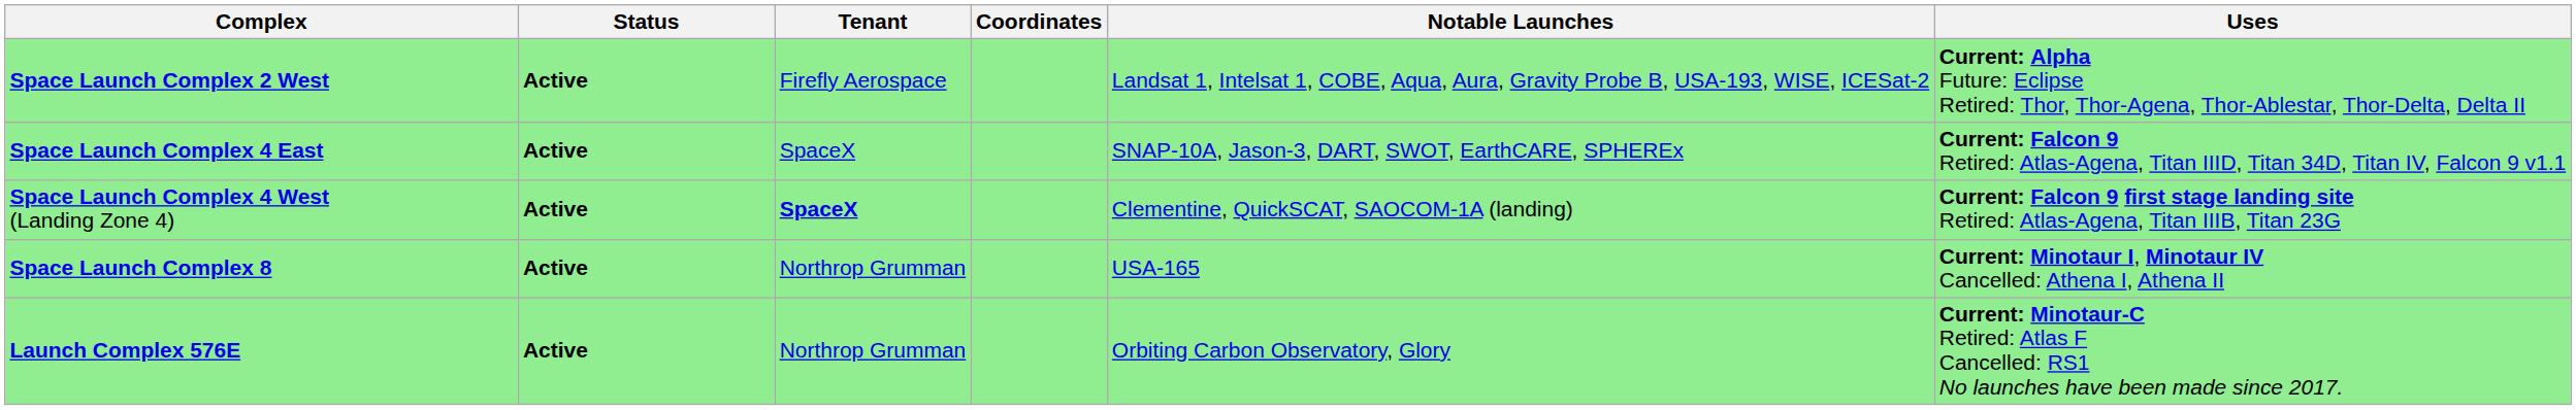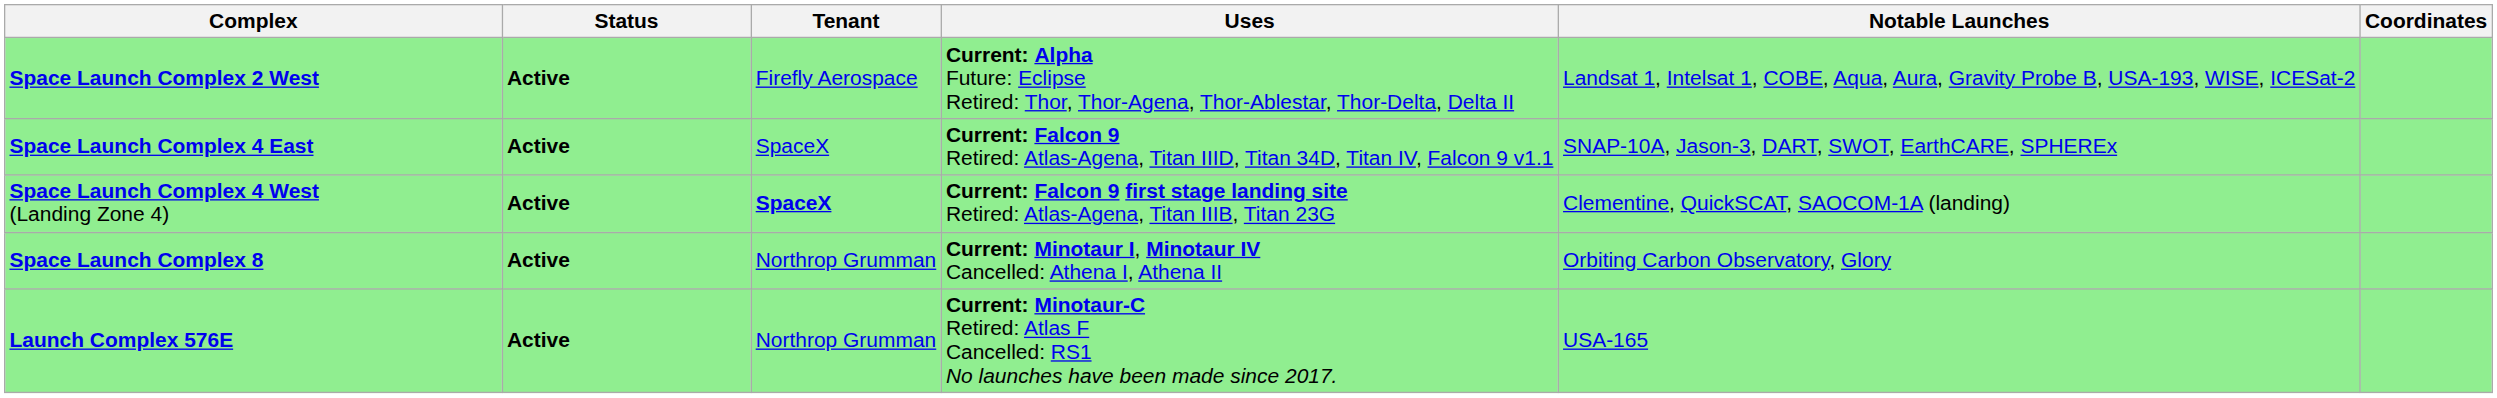 <table class="wikitable">
 <tr>
 <th style="width:20%;">Complex</th>
 <th style="width:10%;">Status</th>
 <th>Tenant</th>
+<th>Uses</th>
+<th>Notable Launches</th>
 <th>Coordinates</th>
-<th>Notable Launches</th>
-<th>Uses</th>
 </tr>
 <tr bgcolor="lightgreen">
 <td><a href='#'><strong>Space Launch Complex 2 West</strong></a></td>
 <td><strong>Active</strong></td>
 <td><a href='#'>Firefly Aerospace</a></td>
+<td><strong>Current:</strong> <strong><a href='#'>Alpha</a></strong><br>Future: <a href='#'>Eclipse</a><br>Retired: <a href='#'>Thor</a>, <a href='#'>Thor-Agena</a>, <a href='#'>Thor-Ablestar</a>, <a href='#'>Thor-Delta</a>, <a href='#'>Delta II</a></td>
+<td><a href='#'>Landsat 1</a>, <a href='#'>Intelsat 1</a>, <a href='#'>COBE</a>, <a href='#'>Aqua</a>, <a href='#'>Aura</a>, <a href='#'>Gravity Probe B</a>, <a href='#'>USA-193</a>, <a href='#'>WISE</a>, <a href='#'>ICESat-2</a></td>
 <td></td>
-<td><a href='#'>Landsat 1</a>, <a href='#'>Intelsat 1</a>, <a href='#'>COBE</a>, <a href='#'>Aqua</a>, <a href='#'>Aura</a>, <a href='#'>Gravity Probe B</a>, <a href='#'>USA-193</a>, <a href='#'>WISE</a>, <a href='#'>ICESat-2</a></td>
-<td><strong>Current:</strong> <strong><a href='#'>Alpha</a></strong><br>Future: <a href='#'>Eclipse</a><br>Retired: <a href='#'>Thor</a>, <a href='#'>Thor-Agena</a>, <a href='#'>Thor-Ablestar</a>, <a href='#'>Thor-Delta</a>, <a href='#'>Delta II</a></td>
 </tr>
 <tr bgcolor="lightgreen">
 <td><a href='#'><strong>Space Launch Complex 4 East</strong></a></td>
 <td><strong>Active</strong></td>
 <td><a href='#'>SpaceX</a></td>
+<td><strong>Current:</strong> <strong><a href='#'>Falcon 9</a></strong><br>Retired: <a href='#'>Atlas-Agena</a>, <a href='#'>Titan IIID</a>, <a href='#'>Titan 34D</a>, <a href='#'>Titan IV</a>, <a href='#'>Falcon 9 v1.1</a></td>
+<td><a href='#'>SNAP-10A</a>, <a href='#'>Jason-3</a>, <a href='#'>DART</a>, <a href='#'>SWOT</a>, <a href='#'>EarthCARE</a>, <a href='#'>SPHEREx</a></td>
 <td></td>
-<td><a href='#'>SNAP-10A</a>, <a href='#'>Jason-3</a>, <a href='#'>DART</a>, <a href='#'>SWOT</a>, <a href='#'>EarthCARE</a>, <a href='#'>SPHEREx</a></td>
-<td><strong>Current:</strong> <strong><a href='#'>Falcon 9</a></strong><br>Retired: <a href='#'>Atlas-Agena</a>, <a href='#'>Titan IIID</a>, <a href='#'>Titan 34D</a>, <a href='#'>Titan IV</a>, <a href='#'>Falcon 9 v1.1</a></td>
 </tr>
 <tr bgcolor="lightgreen">
 <td><a href='#'><strong>Space Launch Complex 4 West</strong></a><br>(Landing Zone 4)</td>
 <td><strong>Active</strong></td>
 <td><strong><a href='#'>SpaceX</a></strong></td>
+<td><strong>Current:</strong> <strong><a href='#'>Falcon 9</a> <a href='#'>first stage landing site</a></strong><br>Retired: <a href='#'>Atlas-Agena</a>, <a href='#'>Titan IIIB</a>, <a href='#'>Titan 23G</a></td>
+<td><a href='#'>Clementine</a>, <a href='#'>QuickSCAT</a>, <a href='#'>SAOCOM-1A</a> (landing)</td>
 <td></td>
-<td><a href='#'>Clementine</a>, <a href='#'>QuickSCAT</a>, <a href='#'>SAOCOM-1A</a> (landing)</td>
-<td><strong>Current:</strong> <strong><a href='#'>Falcon 9</a> <a href='#'>first stage landing site</a></strong><br>Retired: <a href='#'>Atlas-Agena</a>, <a href='#'>Titan IIIB</a>, <a href='#'>Titan 23G</a></td>
 </tr>
 <tr bgcolor="lightgreen">
 <td><a href='#'><strong>Space Launch Complex 8</strong></a></td>
 <td><strong>Active</strong></td>
 <td><a href='#'>Northrop Grumman</a></td>
+<td><strong>Current:</strong> <strong><a href='#'>Minotaur I</a></strong>, <strong><a href='#'>Minotaur IV</a></strong><br>Cancelled: <a href='#'>Athena I</a>, <a href='#'>Athena II</a></td>
+<td><a href='#'>Orbiting Carbon Observatory</a>, <a href='#'>Glory</a></td>
 <td></td>
-<td><a href='#'>USA-165</a></td>
-<td><strong>Current:</strong> <strong><a href='#'>Minotaur I</a></strong>, <strong><a href='#'>Minotaur IV</a></strong><br>Cancelled: <a href='#'>Athena I</a>, <a href='#'>Athena II</a></td>
 </tr>
 <tr bgcolor="lightgreen">
 <td><a href='#'><strong>Launch Complex 576E</strong></a></td>
 <td><strong>Active</strong></td>
 <td><a href='#'>Northrop Grumman</a></td>
+<td><strong>Current:</strong> <strong><a href='#'>Minotaur-C</a></strong><br>Retired: <a href='#'>Atlas F</a><br>Cancelled: <a href='#'>RS1</a><br><em>No launches have been made since 2017.</em></td>
+<td><a href='#'>USA-165</a></td>
 <td></td>
-<td><a href='#'>Orbiting Carbon Observatory</a>, <a href='#'>Glory</a></td>
-<td><strong>Current:</strong> <strong><a href='#'>Minotaur-C</a></strong><br>Retired: <a href='#'>Atlas F</a><br>Cancelled: <a href='#'>RS1</a><br><em>No launches have been made since 2017.</em></td>
 </tr>
 </table>
